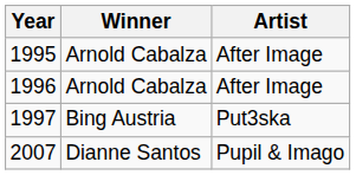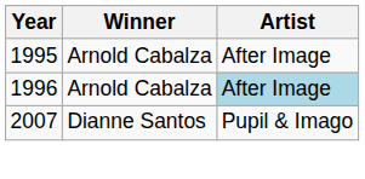 <table class="wikitable">
 <tr>
 <th>Year</th>
 <th>Winner</th>
 <th>Artist</th>
 </tr>
 <tr>
 <td>1995</td>
 <td>Arnold Cabalza</td>
 <td>After Image</td>
 </tr>
 <tr>
 <td>1996</td>
 <td>Arnold Cabalza</td>
-<td>After Image</td>
-</tr>
-<tr>
-<td>1997</td>
-<td>Bing Austria</td>
-<td>Put3ska</td>
+<td style="background: lightblue;">After Image</td>
 </tr>
 <tr>
 <td>2007</td>
 <td>Dianne Santos</td>
 <td>Pupil & Imago</td>
 </tr>
 </table>
